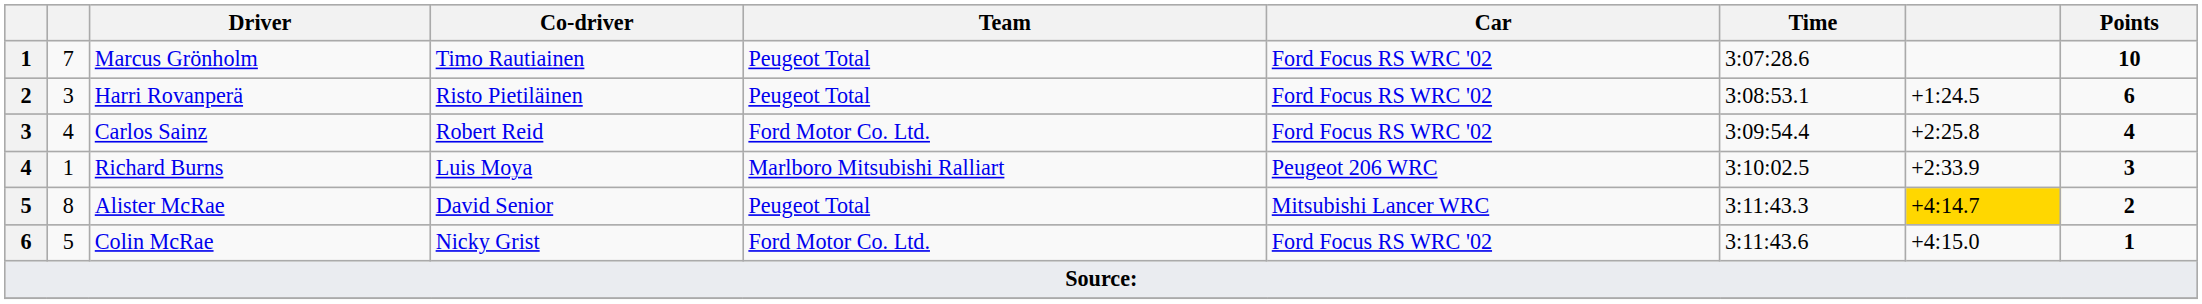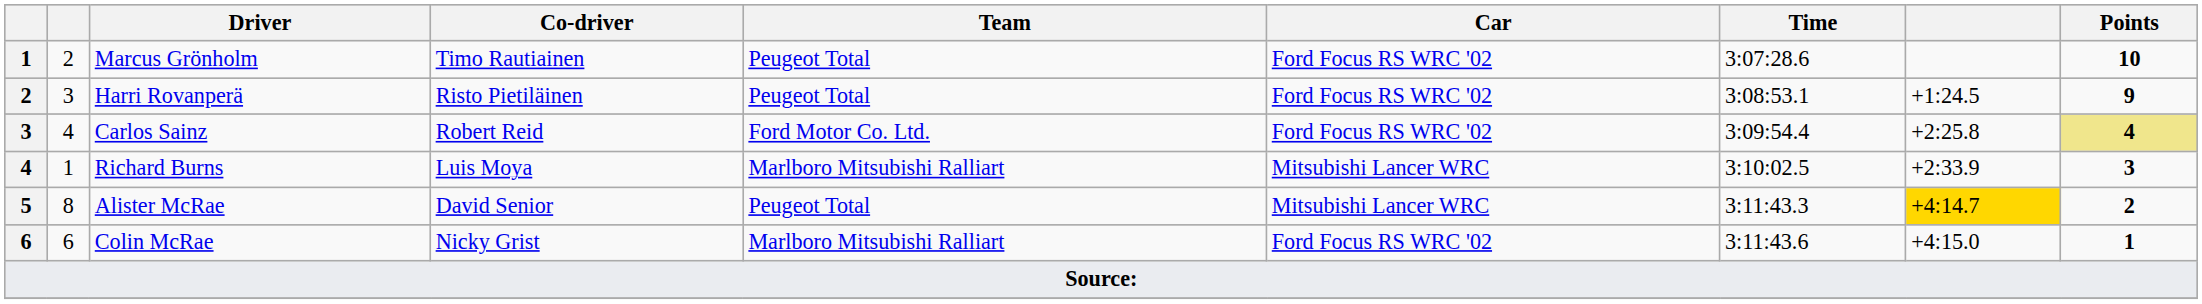 <table class="wikitable" width=85% style="font-size: 85%;">
 <tr>
 <th></th>
 <th></th>
 <th>Driver</th>
 <th>Co-driver</th>
 <th>Team</th>
 <th>Car</th>
 <th>Time</th>
 <th></th>
 <th>Points</th>
 </tr>
 <tr>
 <th>1</th>
-<td align="center">7</td>
+<td align="center">2</td>
 <td> <a href='#'>Marcus Grönholm</a></td>
 <td> <a href='#'>Timo Rautiainen</a></td>
 <td> <a href='#'>Peugeot Total</a></td>
 <td><a href='#'>Ford Focus RS WRC '02</a></td>
 <td>3:07:28.6</td>
 <td></td>
 <td align="center"><strong>10</strong></td>
 </tr>
 <tr>
 <th>2</th>
 <td align="center">3</td>
 <td> <a href='#'>Harri Rovanperä</a></td>
 <td> <a href='#'>Risto Pietiläinen</a></td>
 <td> <a href='#'>Peugeot Total</a></td>
 <td><a href='#'>Ford Focus RS WRC '02</a></td>
 <td>3:08:53.1</td>
 <td>+1:24.5</td>
-<td align="center"><strong>6</strong></td>
+<td align="center"><strong>9</strong></td>
 </tr>
 <tr>
 <th>3</th>
 <td align="center">4</td>
 <td> <a href='#'>Carlos Sainz</a></td>
 <td> <a href='#'>Robert Reid</a></td>
 <td> <a href='#'>Ford Motor Co. Ltd.</a></td>
 <td><a href='#'>Ford Focus RS WRC '02</a></td>
 <td>3:09:54.4</td>
 <td>+2:25.8</td>
-<td align="center"><strong>4</strong></td>
+<td align="center" style="background: khaki;"><strong>4</strong></td>
 </tr>
 <tr>
 <th>4</th>
 <td align="center">1</td>
 <td> <a href='#'>Richard Burns</a></td>
 <td> <a href='#'>Luis Moya</a></td>
 <td> <a href='#'>Marlboro Mitsubishi Ralliart</a></td>
-<td><a href='#'>Peugeot 206 WRC</a></td>
+<td><a href='#'>Mitsubishi Lancer WRC</a></td>
 <td>3:10:02.5</td>
 <td>+2:33.9</td>
 <td align="center"><strong>3</strong></td>
 </tr>
 <tr>
 <th>5</th>
 <td align="center">8</td>
 <td> <a href='#'>Alister McRae</a></td>
 <td> <a href='#'>David Senior</a></td>
 <td> <a href='#'>Peugeot Total</a></td>
 <td><a href='#'>Mitsubishi Lancer WRC</a></td>
 <td>3:11:43.3</td>
 <td style="background: gold;">+4:14.7</td>
 <td align="center"><strong>2</strong></td>
 </tr>
 <tr>
 <th>6</th>
-<td align="center">5</td>
+<td align="center">6</td>
 <td> <a href='#'>Colin McRae</a></td>
 <td> <a href='#'>Nicky Grist</a></td>
-<td> <a href='#'>Ford Motor Co. Ltd.</a></td>
+<td> <a href='#'>Marlboro Mitsubishi Ralliart</a></td>
 <td><a href='#'>Ford Focus RS WRC '02</a></td>
 <td>3:11:43.6</td>
 <td>+4:15.0</td>
 <td align="center"><strong>1</strong></td>
 </tr>
 <tr>
 <td style="background-color:#EAECF0; text-align:center" colspan="9"><strong>Source:</strong></td>
 </tr>
 <tr>
 </tr>
 </table>
